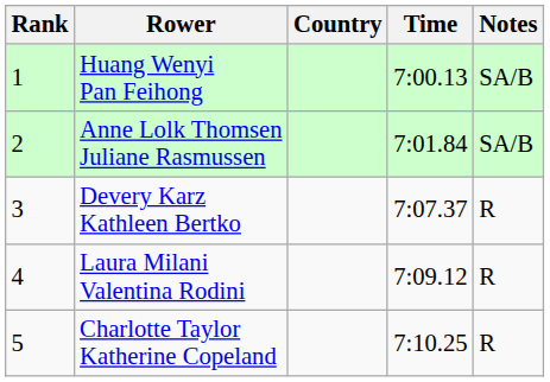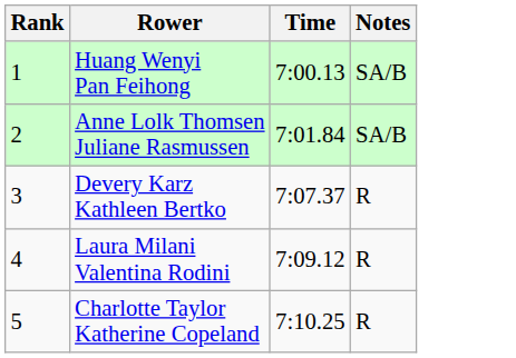 <table class="wikitable">
 <tr>
 <th>Rank</th>
 <th>Rower</th>
-<th>Country</th>
 <th>Time</th>
 <th>Notes</th>
 </tr>
 <tr bgcolor=ccffcc>
 <td>1</td>
 <td><a href='#'>Huang Wenyi</a><br><a href='#'>Pan Feihong</a></td>
-<td></td>
 <td>7:00.13</td>
 <td>SA/B</td>
 </tr>
 <tr bgcolor=ccffcc>
 <td>2</td>
 <td><a href='#'>Anne Lolk Thomsen</a><br><a href='#'>Juliane Rasmussen</a></td>
-<td></td>
 <td>7:01.84</td>
 <td>SA/B</td>
 </tr>
 <tr>
 <td>3</td>
 <td><a href='#'>Devery Karz</a><br><a href='#'>Kathleen Bertko</a></td>
-<td></td>
 <td>7:07.37</td>
 <td>R</td>
 </tr>
 <tr>
 <td>4</td>
 <td><a href='#'>Laura Milani</a><br><a href='#'>Valentina Rodini</a></td>
-<td></td>
 <td>7:09.12</td>
 <td>R</td>
 </tr>
 <tr>
 <td>5</td>
 <td><a href='#'>Charlotte Taylor</a><br><a href='#'>Katherine Copeland</a></td>
-<td></td>
 <td>7:10.25</td>
 <td>R</td>
 </tr>
 </table>
